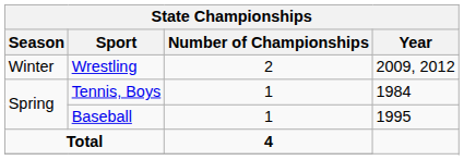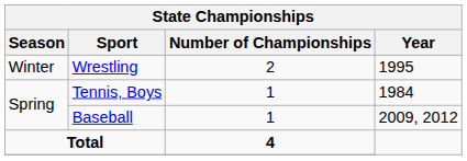 <table class="wikitable">
 <tr>
 <th colspan="4">State Championships</th>
 </tr>
 <tr>
 <th>Season</th>
 <th>Sport</th>
 <th>Number of Championships</th>
 <th>Year</th>
 </tr>
 <tr>
 <td rowspan="1">Winter</td>
 <td><a href='#'>Wrestling</a></td>
 <td align="center">2</td>
-<td>2009, 2012</td>
+<td>1995</td>
 </tr>
 <tr>
 <td rowspan="2">Spring</td>
 <td><a href='#'>Tennis, Boys</a></td>
 <td align="center">1</td>
 <td>1984</td>
 </tr>
 <tr>
 <td><a href='#'>Baseball</a></td>
 <td align="center">1</td>
-<td>1995</td>
+<td>2009, 2012</td>
 </tr>
 <tr>
 <td align="center" colspan="2"><strong>Total</strong></td>
 <td align="center"><strong>4</strong></td>
 </tr>
 <tr>
 </tr>
 </table>
